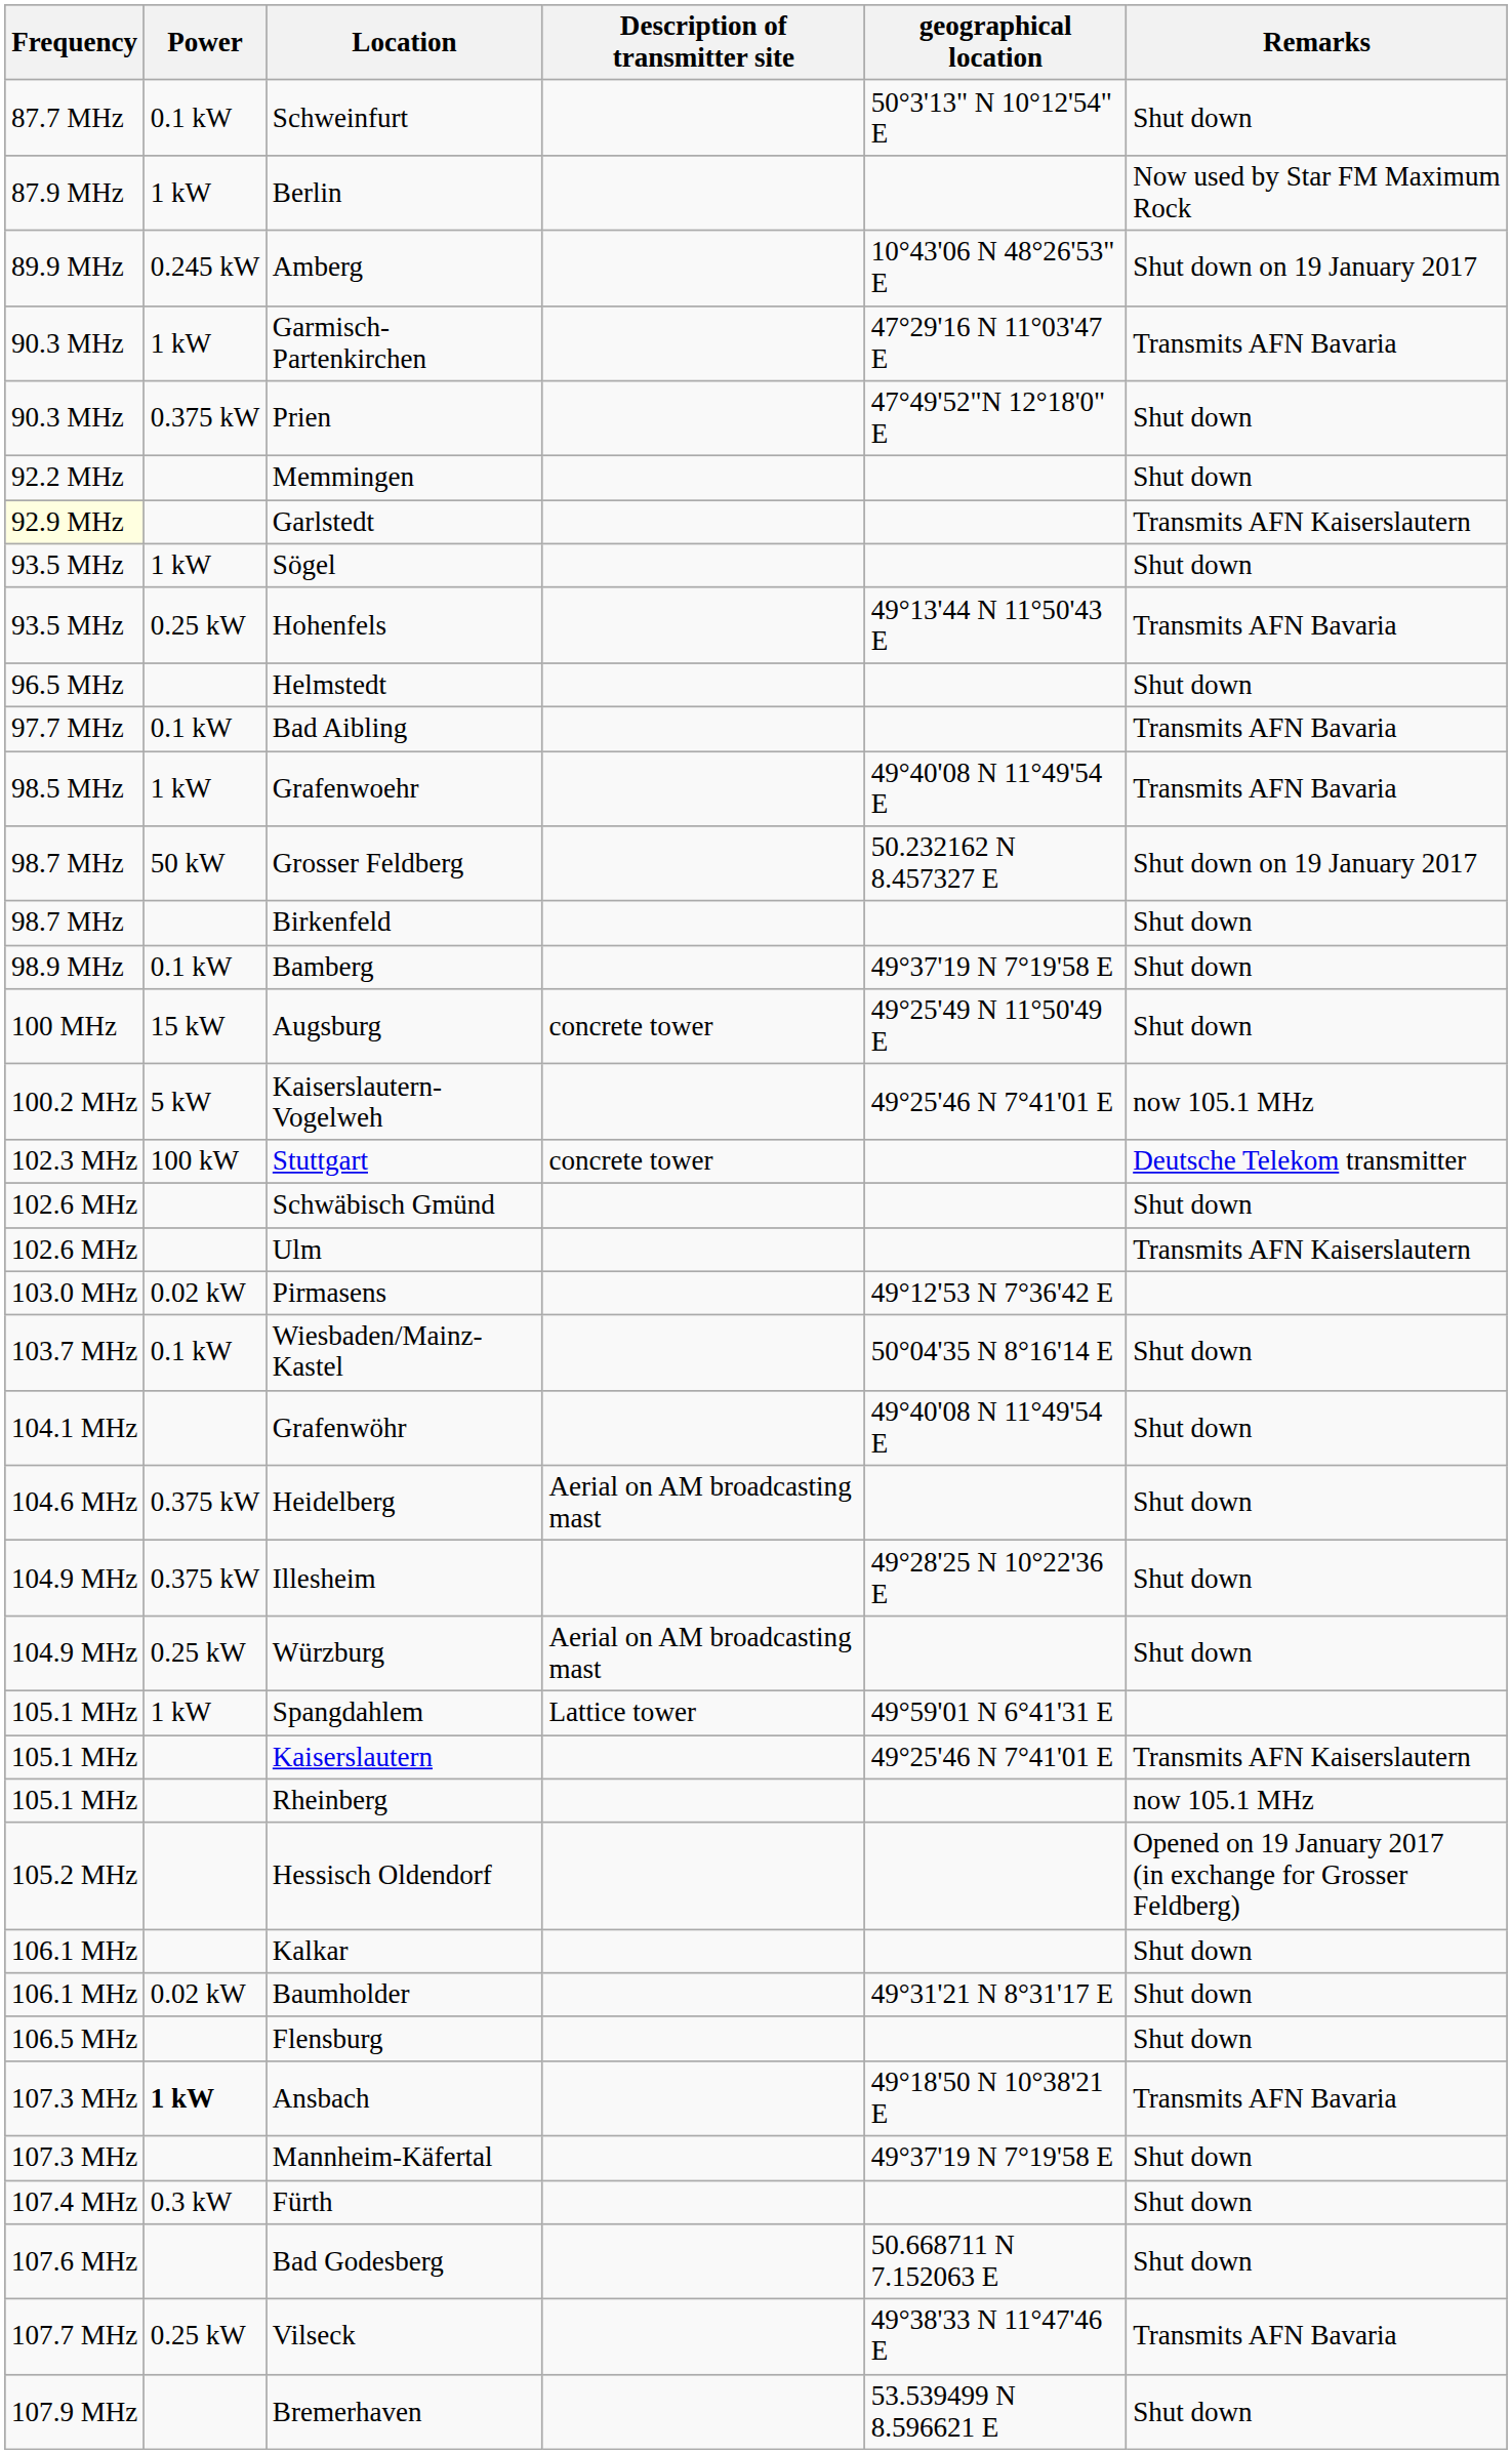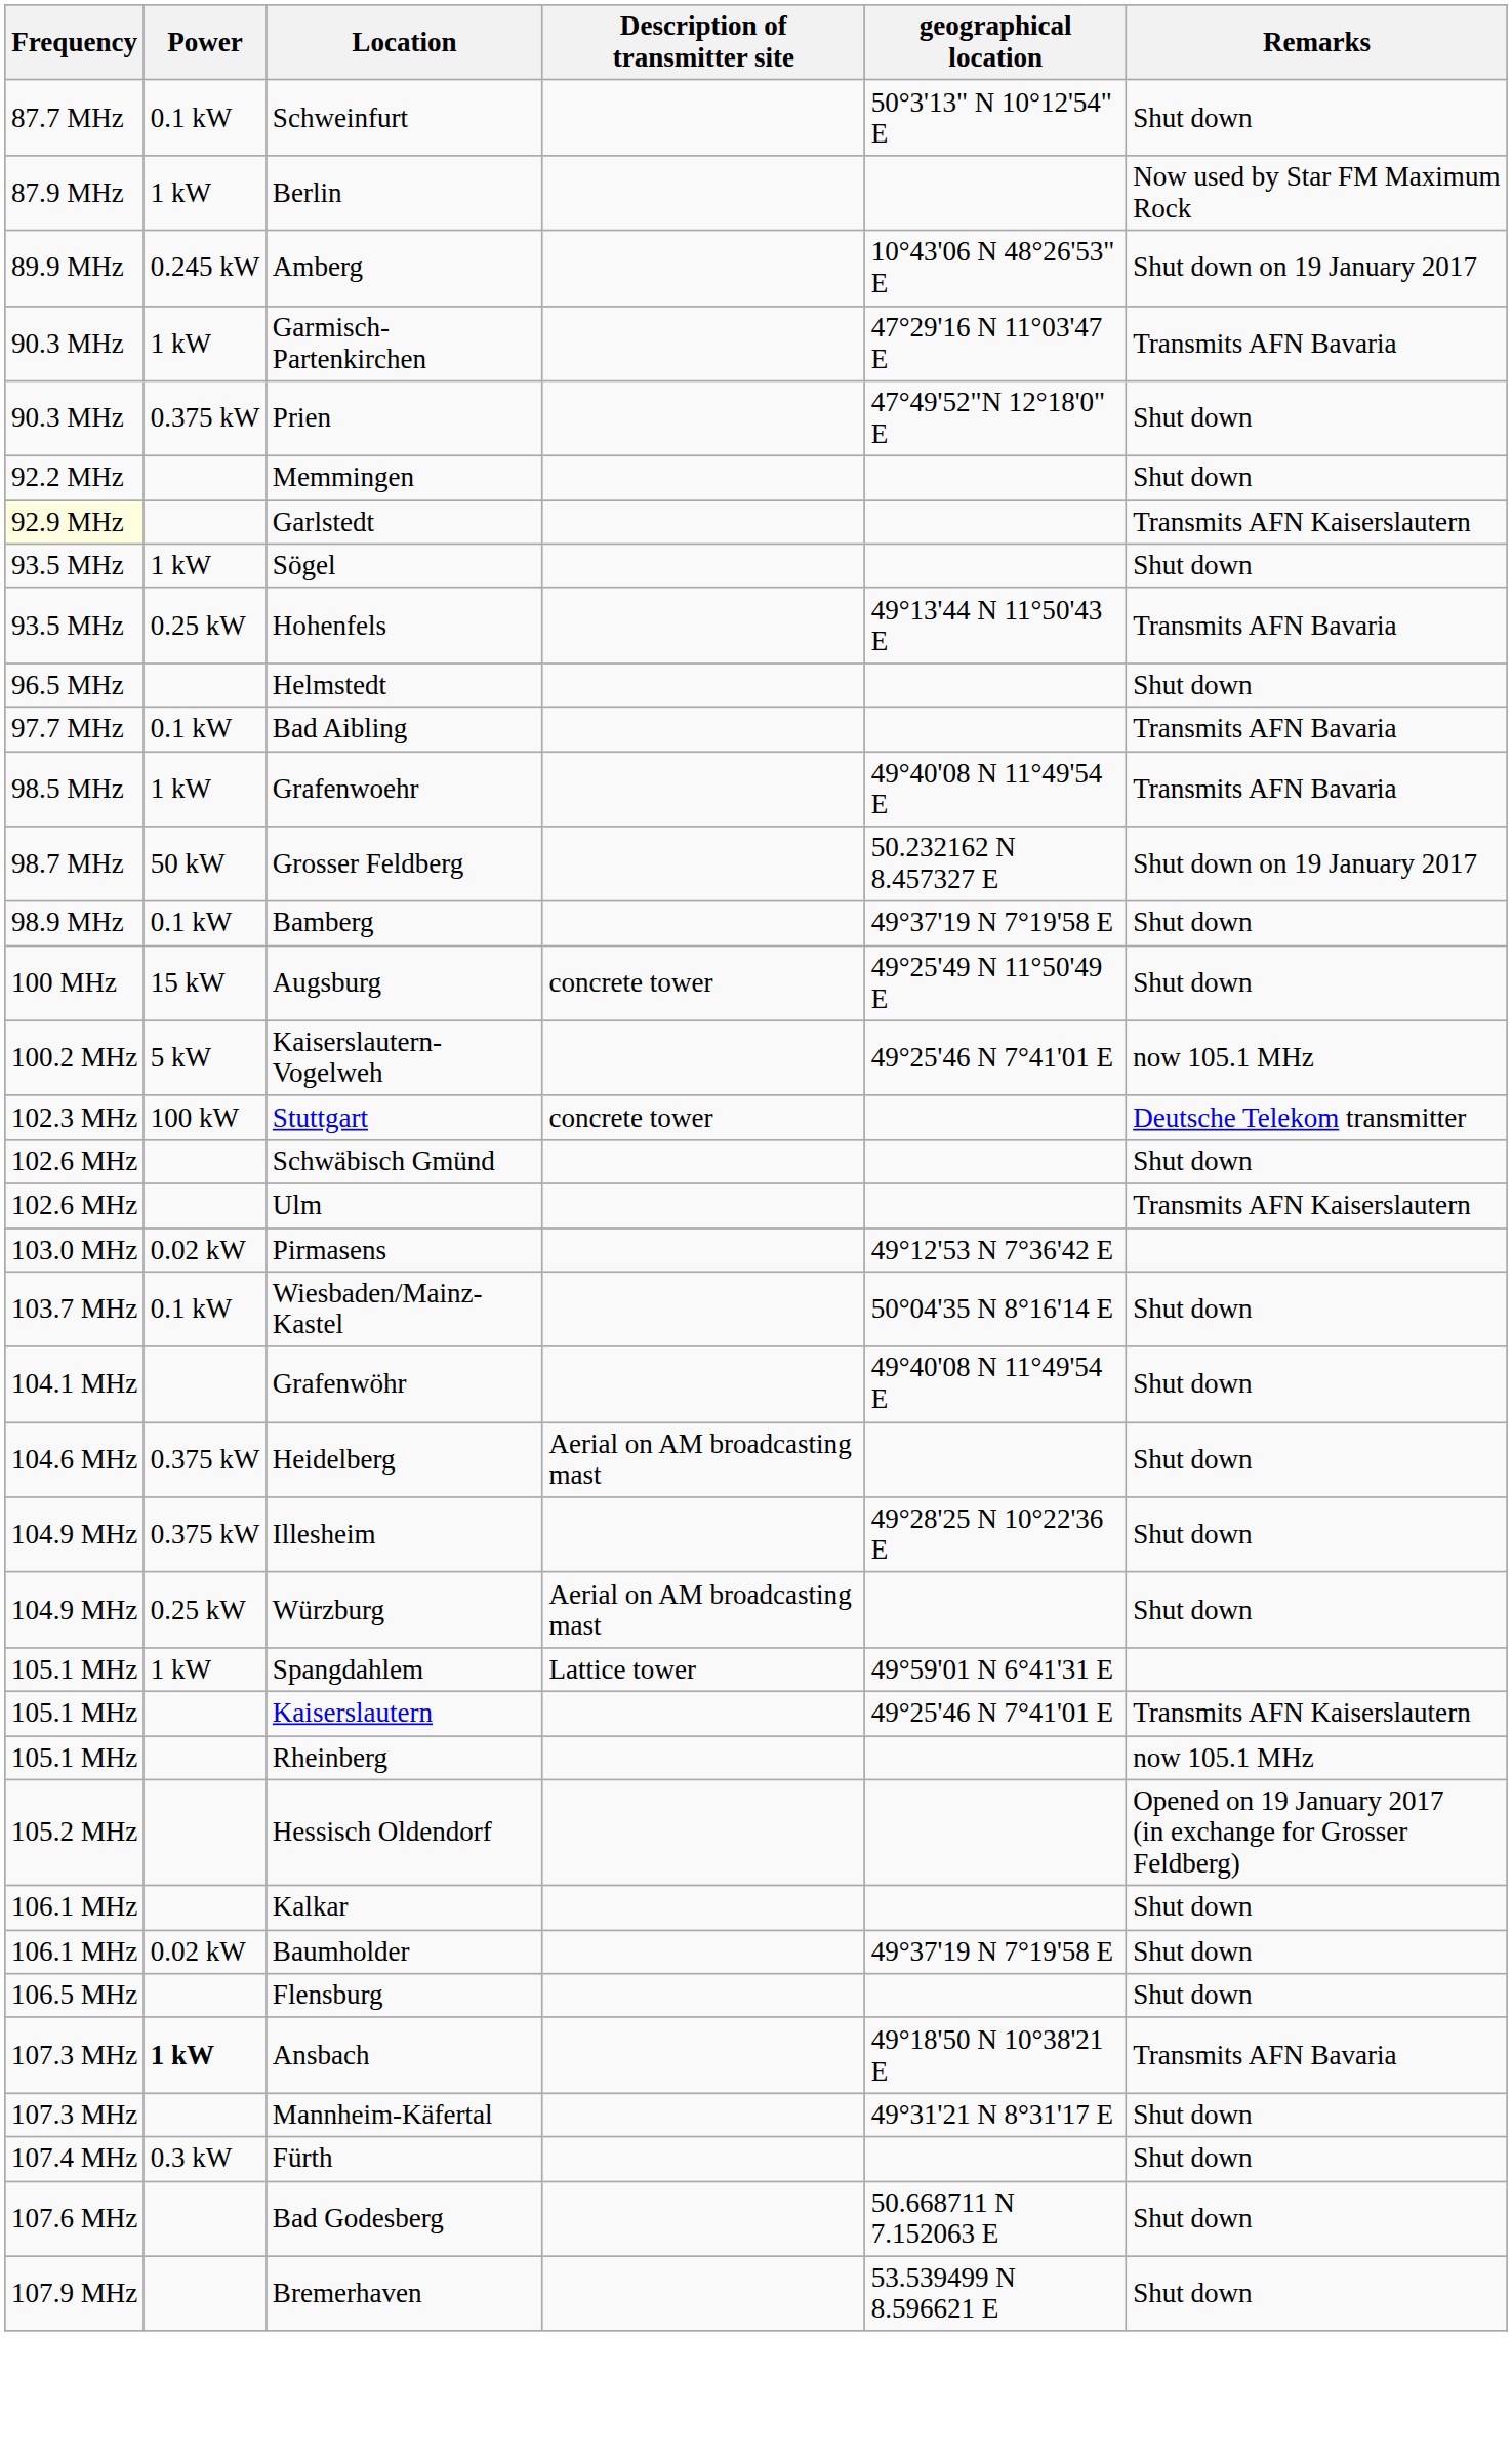 <table class="wikitable sortable">
 <tr>
 <th>Frequency</th>
 <th>Power</th>
 <th>Location</th>
 <th>Description of transmitter site</th>
 <th>geographical location</th>
 <th>Remarks</th>
 </tr>
 <tr>
 <td>87.7 MHz</td>
 <td>0.1 kW</td>
 <td>Schweinfurt</td>
 <td></td>
 <td>50°3'13" N 10°12'54" E</td>
 <td>Shut down</td>
 </tr>
 <tr>
 <td>87.9 MHz</td>
 <td>1 kW</td>
 <td>Berlin</td>
 <td></td>
 <td></td>
 <td>Now used by Star FM Maximum Rock</td>
 </tr>
 <tr>
 <td>89.9 MHz</td>
 <td>0.245 kW</td>
 <td>Amberg</td>
 <td></td>
 <td>10°43'06 N 48°26'53" E</td>
 <td>Shut down on 19 January 2017</td>
 </tr>
 <tr>
 <td>90.3 MHz</td>
 <td>1 kW</td>
 <td>Garmisch-Partenkirchen</td>
 <td></td>
 <td>47°29'16 N 11°03'47 E</td>
 <td>Transmits AFN Bavaria</td>
 </tr>
 <tr>
 <td>90.3 MHz</td>
 <td>0.375 kW</td>
 <td>Prien</td>
 <td></td>
 <td>47°49'52"N 12°18'0" E</td>
 <td>Shut down</td>
 </tr>
 <tr>
 <td>92.2 MHz</td>
 <td></td>
 <td>Memmingen</td>
 <td></td>
 <td></td>
 <td>Shut down</td>
 </tr>
 <tr>
 <td style="background: lightyellow;">92.9 MHz</td>
 <td></td>
 <td>Garlstedt</td>
 <td></td>
 <td></td>
 <td>Transmits AFN Kaiserslautern</td>
 </tr>
 <tr>
 <td>93.5 MHz</td>
 <td>1 kW</td>
 <td>Sögel</td>
 <td></td>
 <td></td>
 <td>Shut down</td>
 </tr>
 <tr>
 <td>93.5 MHz</td>
 <td>0.25 kW</td>
 <td>Hohenfels</td>
 <td></td>
 <td>49°13'44 N 11°50'43 E</td>
 <td>Transmits AFN Bavaria</td>
 </tr>
 <tr>
 <td>96.5 MHz</td>
 <td></td>
 <td>Helmstedt</td>
 <td></td>
 <td></td>
 <td>Shut down</td>
 </tr>
 <tr>
 <td>97.7 MHz</td>
 <td>0.1 kW</td>
 <td>Bad Aibling</td>
 <td></td>
 <td></td>
 <td>Transmits AFN Bavaria</td>
 </tr>
 <tr>
 <td>98.5 MHz</td>
 <td>1 kW</td>
 <td>Grafenwoehr</td>
 <td></td>
 <td>49°40'08 N 11°49'54 E</td>
 <td>Transmits AFN Bavaria</td>
 </tr>
 <tr>
 <td>98.7 MHz</td>
 <td>50 kW</td>
 <td>Grosser Feldberg</td>
 <td></td>
 <td>50.232162 N 8.457327 E</td>
 <td>Shut down on 19 January 2017</td>
-</tr>
-<tr>
-<td>98.7 MHz</td>
-<td></td>
-<td>Birkenfeld</td>
-<td></td>
-<td></td>
-<td>Shut down</td>
 </tr>
 <tr>
 <td>98.9 MHz</td>
 <td>0.1 kW</td>
 <td>Bamberg</td>
 <td></td>
 <td>49°37'19 N 7°19'58 E</td>
 <td>Shut down</td>
 </tr>
 <tr>
 <td>100 MHz</td>
 <td>15 kW</td>
 <td>Augsburg</td>
 <td> concrete tower</td>
 <td>49°25'49 N 11°50'49 E</td>
 <td>Shut down</td>
 </tr>
 <tr>
 <td>100.2 MHz</td>
 <td>5 kW</td>
 <td>Kaiserslautern-Vogelweh</td>
 <td></td>
 <td>49°25'46 N 7°41'01 E</td>
 <td>now 105.1 MHz</td>
 </tr>
 <tr>
 <td>102.3 MHz</td>
 <td>100 kW</td>
 <td><a href='#'>Stuttgart</a></td>
 <td> concrete tower</td>
 <td></td>
 <td><a href='#'>Deutsche Telekom</a> transmitter</td>
 </tr>
 <tr>
 <td>102.6 MHz</td>
 <td></td>
 <td>Schwäbisch Gmünd</td>
 <td></td>
 <td></td>
 <td>Shut down</td>
 </tr>
 <tr>
 <td>102.6 MHz</td>
 <td></td>
 <td>Ulm</td>
 <td></td>
 <td></td>
 <td>Transmits AFN Kaiserslautern</td>
 </tr>
 <tr>
 <td>103.0 MHz</td>
 <td>0.02 kW</td>
 <td>Pirmasens</td>
 <td></td>
 <td>49°12'53 N 7°36'42  E</td>
 <td></td>
 </tr>
 <tr>
 <td>103.7 MHz</td>
 <td>0.1 kW</td>
 <td>Wiesbaden/Mainz-Kastel</td>
 <td></td>
 <td>50°04'35 N 8°16'14 E</td>
 <td>Shut down</td>
 </tr>
 <tr>
 <td>104.1 MHz</td>
 <td></td>
 <td>Grafenwöhr</td>
 <td></td>
 <td>49°40'08 N 11°49'54 E</td>
 <td>Shut down</td>
 </tr>
 <tr>
 <td>104.6 MHz</td>
 <td>0.375 kW</td>
 <td>Heidelberg</td>
 <td>Aerial on AM broadcasting mast</td>
 <td></td>
 <td>Shut down</td>
 </tr>
 <tr>
 <td>104.9 MHz</td>
 <td>0.375 kW</td>
 <td>Illesheim</td>
 <td></td>
 <td>49°28'25 N 10°22'36 E</td>
 <td>Shut down</td>
 </tr>
 <tr>
 <td>104.9 MHz</td>
 <td>0.25 kW</td>
 <td>Würzburg</td>
 <td>Aerial on AM broadcasting mast</td>
 <td></td>
 <td>Shut down</td>
 </tr>
 <tr>
 <td>105.1 MHz</td>
 <td>1 kW</td>
 <td>Spangdahlem</td>
 <td>Lattice tower</td>
 <td>49°59'01 N 6°41'31 E</td>
 <td></td>
 </tr>
 <tr>
 <td>105.1 MHz</td>
 <td></td>
 <td><a href='#'>Kaiserslautern</a></td>
 <td></td>
 <td>49°25'46 N 7°41'01 E</td>
 <td>Transmits AFN Kaiserslautern</td>
 </tr>
 <tr>
 <td>105.1 MHz</td>
 <td></td>
 <td>Rheinberg</td>
 <td></td>
 <td></td>
 <td>now 105.1 MHz</td>
 </tr>
 <tr>
 <td>105.2 MHz</td>
 <td></td>
 <td>Hessisch Oldendorf</td>
 <td></td>
 <td></td>
 <td>Opened on 19 January 2017<br>(in exchange for Grosser Feldberg)</td>
 </tr>
 <tr>
 <td>106.1 MHz</td>
 <td></td>
 <td>Kalkar</td>
 <td></td>
 <td></td>
 <td>Shut down</td>
 </tr>
 <tr>
 <td>106.1 MHz</td>
 <td>0.02 kW</td>
 <td>Baumholder</td>
 <td></td>
-<td>49°31'21 N 8°31'17 E</td>
+<td>49°37'19 N 7°19'58 E</td>
 <td>Shut down</td>
 </tr>
 <tr>
 <td>106.5 MHz</td>
 <td></td>
 <td>Flensburg</td>
 <td></td>
 <td></td>
 <td>Shut down</td>
 </tr>
 <tr>
 <td>107.3 MHz</td>
 <td><strong>1 kW</strong></td>
 <td>Ansbach</td>
 <td></td>
 <td>49°18'50 N 10°38'21 E</td>
 <td>Transmits AFN Bavaria</td>
 </tr>
 <tr>
 <td>107.3 MHz</td>
 <td></td>
 <td>Mannheim-Käfertal</td>
 <td></td>
-<td>49°37'19 N 7°19'58 E</td>
+<td>49°31'21 N 8°31'17 E</td>
 <td>Shut down</td>
 </tr>
 <tr>
 <td>107.4 MHz</td>
 <td>0.3 kW</td>
 <td>Fürth</td>
 <td></td>
 <td></td>
 <td>Shut down</td>
 </tr>
 <tr>
 <td>107.6 MHz</td>
 <td></td>
 <td>Bad Godesberg</td>
 <td></td>
 <td>50.668711 N 7.152063 E</td>
 <td>Shut down</td>
 </tr>
 <tr>
-<td>107.7 MHz</td>
-<td>0.25 kW</td>
-<td>Vilseck</td>
-<td></td>
-<td>49°38'33 N 11°47'46 E</td>
-<td>Transmits AFN Bavaria</td>
-</tr>
-<tr>
 <td>107.9 MHz</td>
 <td></td>
 <td>Bremerhaven</td>
 <td></td>
 <td>53.539499 N 8.596621 E</td>
 <td>Shut down</td>
 </tr>
 </table>
